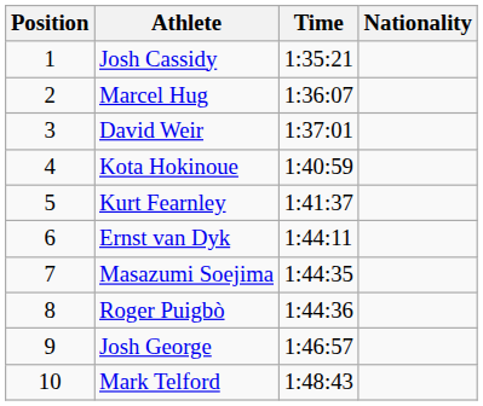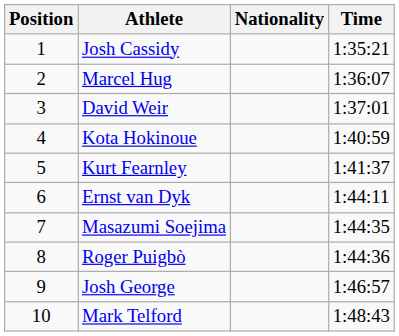 <table class="wikitable sortable">
 <tr>
 <th>Position</th>
 <th>Athlete</th>
+<th>Nationality</th>
 <th>Time</th>
-<th>Nationality</th>
 </tr>
 <tr>
 <td align=center>1</td>
 <td><a href='#'>Josh Cassidy</a></td>
+<td></td>
 <td>1:35:21</td>
-<td></td>
 </tr>
 <tr>
 <td align=center>2</td>
 <td><a href='#'>Marcel Hug</a></td>
+<td></td>
 <td>1:36:07</td>
-<td></td>
 </tr>
 <tr>
 <td align=center>3</td>
 <td><a href='#'>David Weir</a></td>
+<td></td>
 <td>1:37:01</td>
-<td></td>
 </tr>
 <tr>
 <td align=center>4</td>
 <td><a href='#'>Kota Hokinoue</a></td>
+<td></td>
 <td>1:40:59</td>
-<td></td>
 </tr>
 <tr>
 <td align=center>5</td>
 <td><a href='#'>Kurt Fearnley</a></td>
+<td></td>
 <td>1:41:37</td>
-<td></td>
 </tr>
 <tr>
 <td align=center>6</td>
 <td><a href='#'>Ernst van Dyk</a></td>
+<td></td>
 <td>1:44:11</td>
-<td></td>
 </tr>
 <tr>
 <td align=center>7</td>
 <td><a href='#'>Masazumi Soejima</a></td>
+<td></td>
 <td>1:44:35</td>
-<td></td>
 </tr>
 <tr>
 <td align=center>8</td>
 <td><a href='#'>Roger Puigbò</a></td>
+<td></td>
 <td>1:44:36</td>
-<td></td>
 </tr>
 <tr>
 <td align=center>9</td>
 <td><a href='#'>Josh George</a></td>
+<td></td>
 <td>1:46:57</td>
-<td></td>
 </tr>
 <tr>
 <td align=center>10</td>
 <td><a href='#'>Mark Telford</a></td>
+<td></td>
 <td>1:48:43</td>
-<td></td>
 </tr>
 </table>
